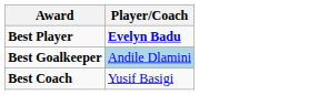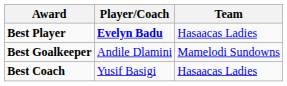 <table class="wikitable">
 <tr>
 <th>Award</th>
 <th>Player/Coach</th>
+<th>Team</th>
 </tr>
 <tr>
 <td><strong>Best Player</strong></td>
 <td align="left"><strong> <a href='#'>Evelyn Badu</a></strong></td>
+<td align="left"> <a href='#'>Hasaacas Ladies</a></td>
 </tr>
 <tr>
 <td><strong>Best Goalkeeper</strong></td>
-<td align="left" style="background: lightblue;"> <a href='#'>Andile Dlamini</a></td>
+<td align="left"> <a href='#'>Andile Dlamini</a></td>
+<td align="left"> <a href='#'>Mamelodi Sundowns</a></td>
 </tr>
 <tr>
 <td><strong>Best Coach</strong></td>
 <td align="left"> <a href='#'>Yusif Basigi</a></td>
+<td align="left"> <a href='#'>Hasaacas Ladies</a></td>
 </tr>
 </table>
